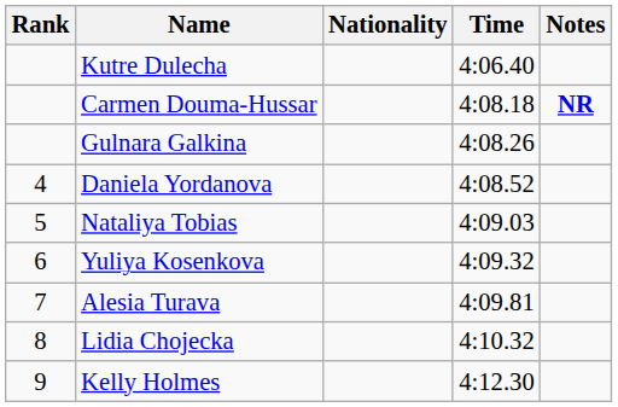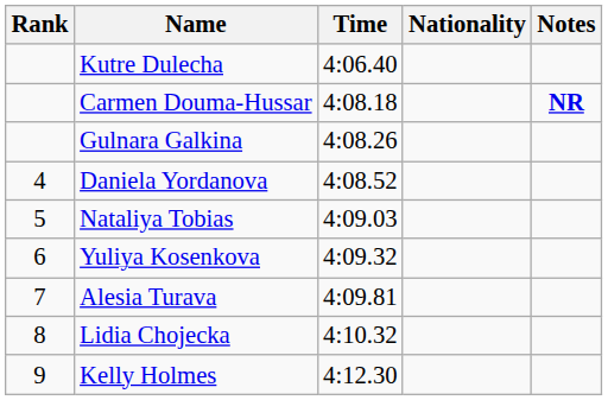 <table class="wikitable sortable" style="text-align:center">
 <tr>
 <th>Rank</th>
 <th>Name</th>
+<th>Time</th>
 <th>Nationality</th>
-<th>Time</th>
 <th>Notes</th>
 </tr>
 <tr>
 <td></td>
 <td align="left"><a href='#'>Kutre Dulecha</a></td>
+<td>4:06.40</td>
 <td align=left></td>
-<td>4:06.40</td>
 <td></td>
 </tr>
 <tr>
 <td></td>
 <td align="left"><a href='#'>Carmen Douma-Hussar</a></td>
+<td>4:08.18</td>
 <td align=left></td>
-<td>4:08.18</td>
 <td><strong><a href='#'>NR</a></strong></td>
 </tr>
 <tr>
 <td></td>
 <td align="left"><a href='#'>Gulnara Galkina</a></td>
+<td>4:08.26</td>
 <td align=left></td>
-<td>4:08.26</td>
 <td></td>
 </tr>
 <tr>
 <td>4</td>
 <td align="left"><a href='#'>Daniela Yordanova</a></td>
+<td>4:08.52</td>
 <td align=left></td>
-<td>4:08.52</td>
 <td></td>
 </tr>
 <tr>
 <td>5</td>
 <td align="left"><a href='#'>Nataliya Tobias</a></td>
+<td>4:09.03</td>
 <td align=left></td>
-<td>4:09.03</td>
 <td></td>
 </tr>
 <tr>
 <td>6</td>
 <td align="left"><a href='#'>Yuliya Kosenkova</a></td>
+<td>4:09.32</td>
 <td align=left></td>
-<td>4:09.32</td>
 <td></td>
 </tr>
 <tr>
 <td>7</td>
 <td align="left"><a href='#'>Alesia Turava</a></td>
+<td>4:09.81</td>
 <td align=left></td>
-<td>4:09.81</td>
 <td></td>
 </tr>
 <tr>
 <td>8</td>
 <td align="left"><a href='#'>Lidia Chojecka</a></td>
+<td>4:10.32</td>
 <td align=left></td>
-<td>4:10.32</td>
 <td></td>
 </tr>
 <tr>
 <td>9</td>
 <td align="left"><a href='#'>Kelly Holmes</a></td>
+<td>4:12.30</td>
 <td align=left></td>
-<td>4:12.30</td>
 <td></td>
 </tr>
 </table>
